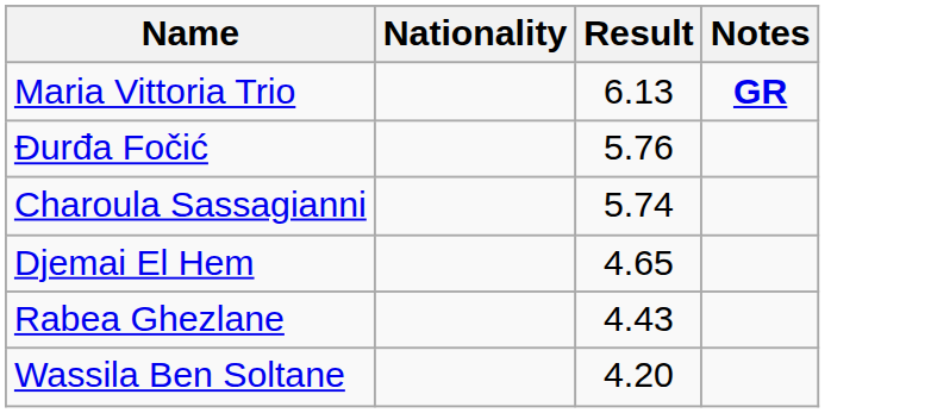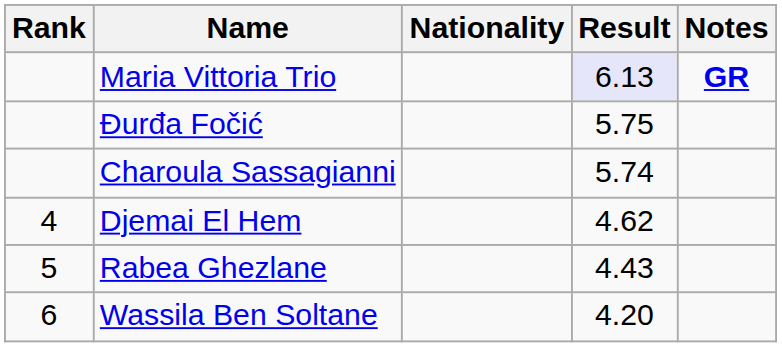 <table class="wikitable sortable" style="text-align:center">
 <tr>
+<th>Rank</th>
 <th>Name</th>
 <th>Nationality</th>
 <th>Result</th>
 <th>Notes</th>
 </tr>
 <tr>
+<td></td>
 <td align=left><a href='#'>Maria Vittoria Trio</a></td>
 <td align=left></td>
-<td>6.13</td>
+<td style="background: lavender;">6.13</td>
 <td><strong><a href='#'>GR</a></strong></td>
 </tr>
 <tr>
+<td></td>
 <td align=left><a href='#'>Đurđa Fočić</a></td>
 <td align=left></td>
-<td>5.76</td>
+<td>5.75</td>
 <td></td>
 </tr>
 <tr>
+<td></td>
 <td align=left><a href='#'>Charoula Sassagianni</a></td>
 <td align=left></td>
 <td>5.74</td>
 <td></td>
 </tr>
 <tr>
+<td>4</td>
 <td align=left><a href='#'>Djemai El Hem</a></td>
 <td align=left></td>
-<td>4.65</td>
+<td>4.62</td>
 <td></td>
 </tr>
 <tr>
+<td>5</td>
 <td align=left><a href='#'>Rabea Ghezlane</a></td>
 <td align=left></td>
 <td>4.43</td>
 <td></td>
 </tr>
 <tr>
+<td>6</td>
 <td align=left><a href='#'>Wassila Ben Soltane</a></td>
 <td align=left></td>
 <td>4.20</td>
 <td></td>
 </tr>
 </table>
